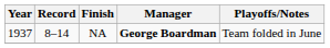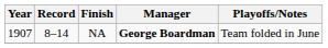 <table class="wikitable" style="text-align:center">
 <tr>
 <th>Year</th>
 <th>Record</th>
 <th>Finish</th>
 <th>Manager</th>
 <th>Playoffs/Notes</th>
 </tr>
 <tr align=center>
-<td>1937</td>
+<td>1907</td>
 <td>8–14</td>
 <td>NA</td>
 <td><strong>George Boardman</strong></td>
 <td>Team folded in June</td>
 </tr>
 <tr align=center>
 </tr>
 </table>
